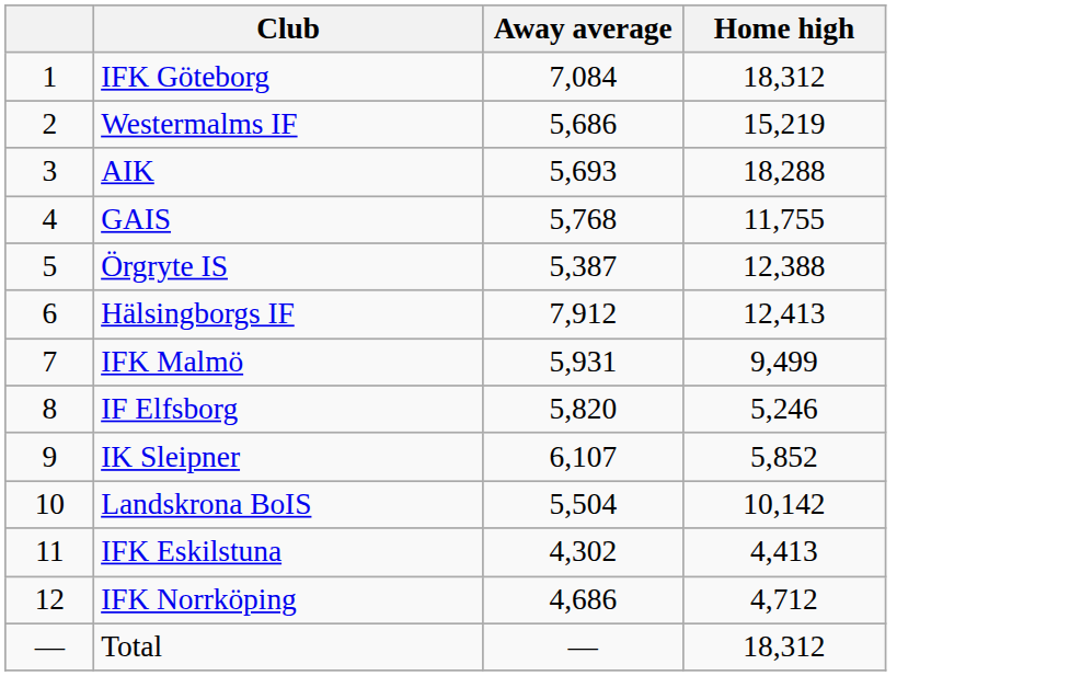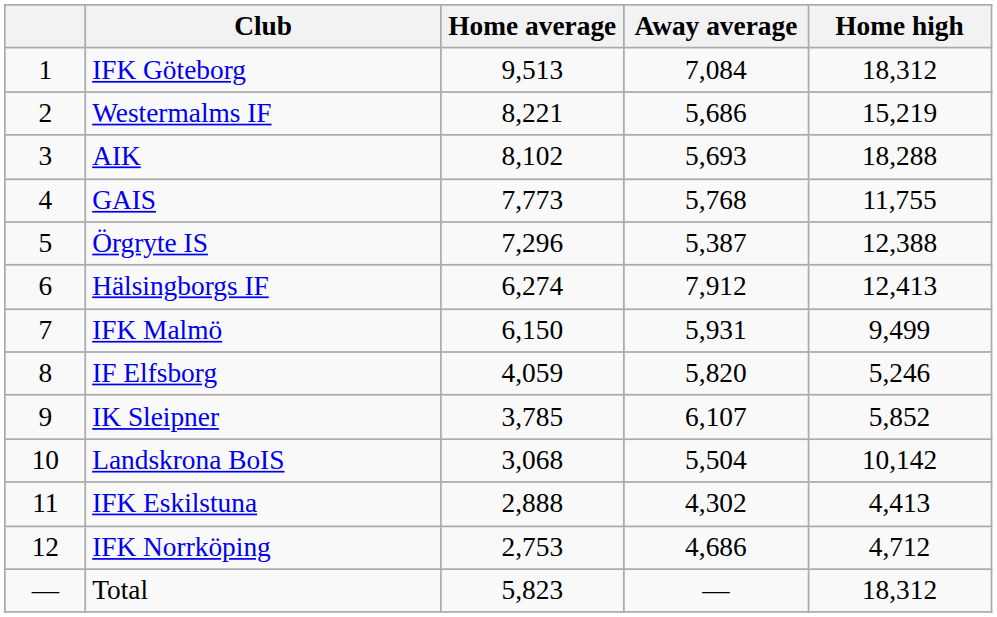 <table class="wikitable" style="text-align: center;">
 <tr>
 <th style="width: 40px;"></th>
 <th style="width: 200px;">Club</th>
+<th style="width: 100px;">Home average</th>
 <th style="width: 100px;">Away average</th>
 <th style="width: 100px;">Home high</th>
 </tr>
 <tr>
 <td>1</td>
 <td style="text-align: left;"><a href='#'>IFK Göteborg</a></td>
+<td>9,513</td>
 <td>7,084</td>
 <td>18,312</td>
 </tr>
 <tr>
 <td>2</td>
 <td style="text-align: left;"><a href='#'>Westermalms IF</a></td>
+<td>8,221</td>
 <td>5,686</td>
 <td>15,219</td>
 </tr>
 <tr>
 <td>3</td>
 <td style="text-align: left;"><a href='#'>AIK</a></td>
+<td>8,102</td>
 <td>5,693</td>
 <td>18,288</td>
 </tr>
 <tr>
 <td>4</td>
 <td style="text-align: left;"><a href='#'>GAIS</a></td>
+<td>7,773</td>
 <td>5,768</td>
 <td>11,755</td>
 </tr>
 <tr>
 <td>5</td>
 <td style="text-align: left;"><a href='#'>Örgryte IS</a></td>
+<td>7,296</td>
 <td>5,387</td>
 <td>12,388</td>
 </tr>
 <tr>
 <td>6</td>
 <td style="text-align: left;"><a href='#'>Hälsingborgs IF</a></td>
+<td>6,274</td>
 <td>7,912</td>
 <td>12,413</td>
 </tr>
 <tr>
 <td>7</td>
 <td style="text-align: left;"><a href='#'>IFK Malmö</a></td>
+<td>6,150</td>
 <td>5,931</td>
 <td>9,499</td>
 </tr>
 <tr>
 <td>8</td>
 <td style="text-align: left;"><a href='#'>IF Elfsborg</a></td>
+<td>4,059</td>
 <td>5,820</td>
 <td>5,246</td>
 </tr>
 <tr>
 <td>9</td>
 <td style="text-align: left;"><a href='#'>IK Sleipner</a></td>
+<td>3,785</td>
 <td>6,107</td>
 <td>5,852</td>
 </tr>
 <tr>
 <td>10</td>
 <td style="text-align: left;"><a href='#'>Landskrona BoIS</a></td>
+<td>3,068</td>
 <td>5,504</td>
 <td>10,142</td>
 </tr>
 <tr>
 <td>11</td>
 <td style="text-align: left;"><a href='#'>IFK Eskilstuna</a></td>
+<td>2,888</td>
 <td>4,302</td>
 <td>4,413</td>
 </tr>
 <tr>
 <td>12</td>
 <td style="text-align: left;"><a href='#'>IFK Norrköping</a></td>
+<td>2,753</td>
 <td>4,686</td>
 <td>4,712</td>
 </tr>
 <tr>
 <td>—</td>
 <td style="text-align: left;">Total</td>
+<td>5,823</td>
 <td>—</td>
 <td>18,312</td>
 </tr>
 </table>
